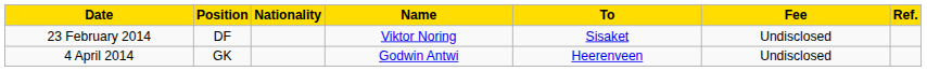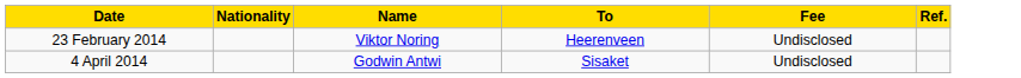 <table class="wikitable"  style="text-align:center; font-size:90%; ">
 <tr>
 <th style="background:#FFDD00; color:black; width:200px;">Date</th>
-<th style="background:#FFDD00; color:black; width:50px;">Position</th>
 <th style="background:#FFDD00; color:black; width:50px;">Nationality</th>
 <th style="background:#FFDD00; color:black; width:200px;">Name</th>
 <th style="background:#FFDD00; color:black; width:200px;">To</th>
 <th style="background:#FFDD00; color:black; width:200px;">Fee</th>
 <th style="background:#FFDD00; color:black; width:25px;">Ref.</th>
 </tr>
 <tr>
 <td>23 February 2014</td>
-<td>DF</td>
 <td></td>
 <td><a href='#'>Viktor Noring</a></td>
-<td><a href='#'>Sisaket</a></td>
+<td><a href='#'>Heerenveen</a></td>
 <td>Undisclosed</td>
 <td></td>
 </tr>
 <tr>
 <td>4 April 2014</td>
-<td>GK</td>
 <td></td>
 <td><a href='#'>Godwin Antwi</a></td>
-<td><a href='#'>Heerenveen</a></td>
+<td><a href='#'>Sisaket</a></td>
 <td>Undisclosed</td>
 <td></td>
 </tr>
 </table>
